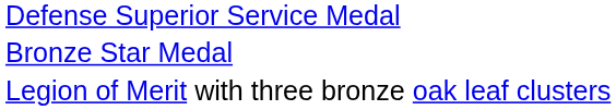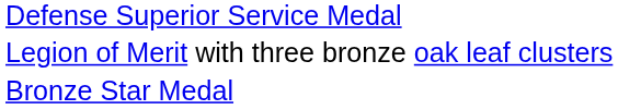 <table>
 <tr>
 <td></td>
 <td><a href='#'>Defense Superior Service Medal</a></td>
 </tr>
 <tr>
+<td><span></span><span></span><span></span></td>
+<td><a href='#'>Legion of Merit</a> with three bronze <a href='#'>oak leaf clusters</a></td>
+</tr>
+<tr>
 <td></td>
 <td><a href='#'>Bronze Star Medal</a></td>
 </tr>
-<tr>
-<td><span></span><span></span><span></span></td>
-<td><a href='#'>Legion of Merit</a> with three bronze <a href='#'>oak leaf clusters</a></td>
-</tr>
 </table>
